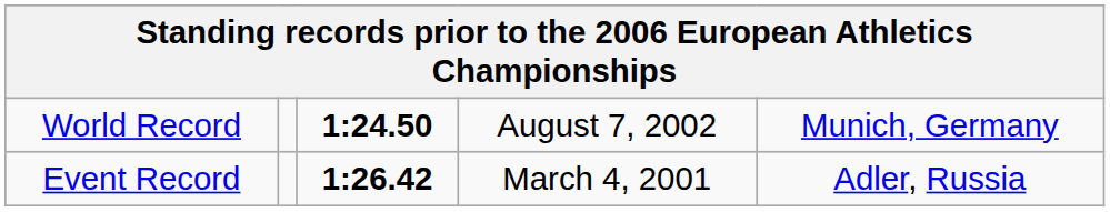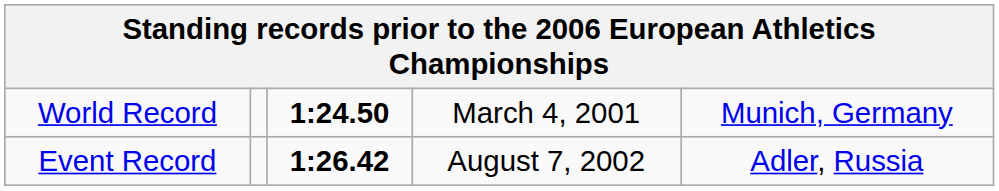 <table class="wikitable" style=" text-align:center; font-size:110%;" width="95%">
 <tr>
 <th colspan="5">Standing records prior to the 2006 European Athletics Championships</th>
 </tr>
 <tr>
 <td><a href='#'>World Record</a></td>
 <td></td>
 <td><strong>1:24.50</strong></td>
-<td>August 7, 2002</td>
+<td>March 4, 2001</td>
 <td> <a href='#'>Munich, Germany</a></td>
 </tr>
 <tr>
 <td><a href='#'>Event Record</a></td>
 <td></td>
 <td><strong>1:26.42</strong></td>
-<td>March 4, 2001</td>
+<td>August 7, 2002</td>
 <td> <a href='#'>Adler</a>, <a href='#'>Russia</a></td>
 </tr>
 </table>
